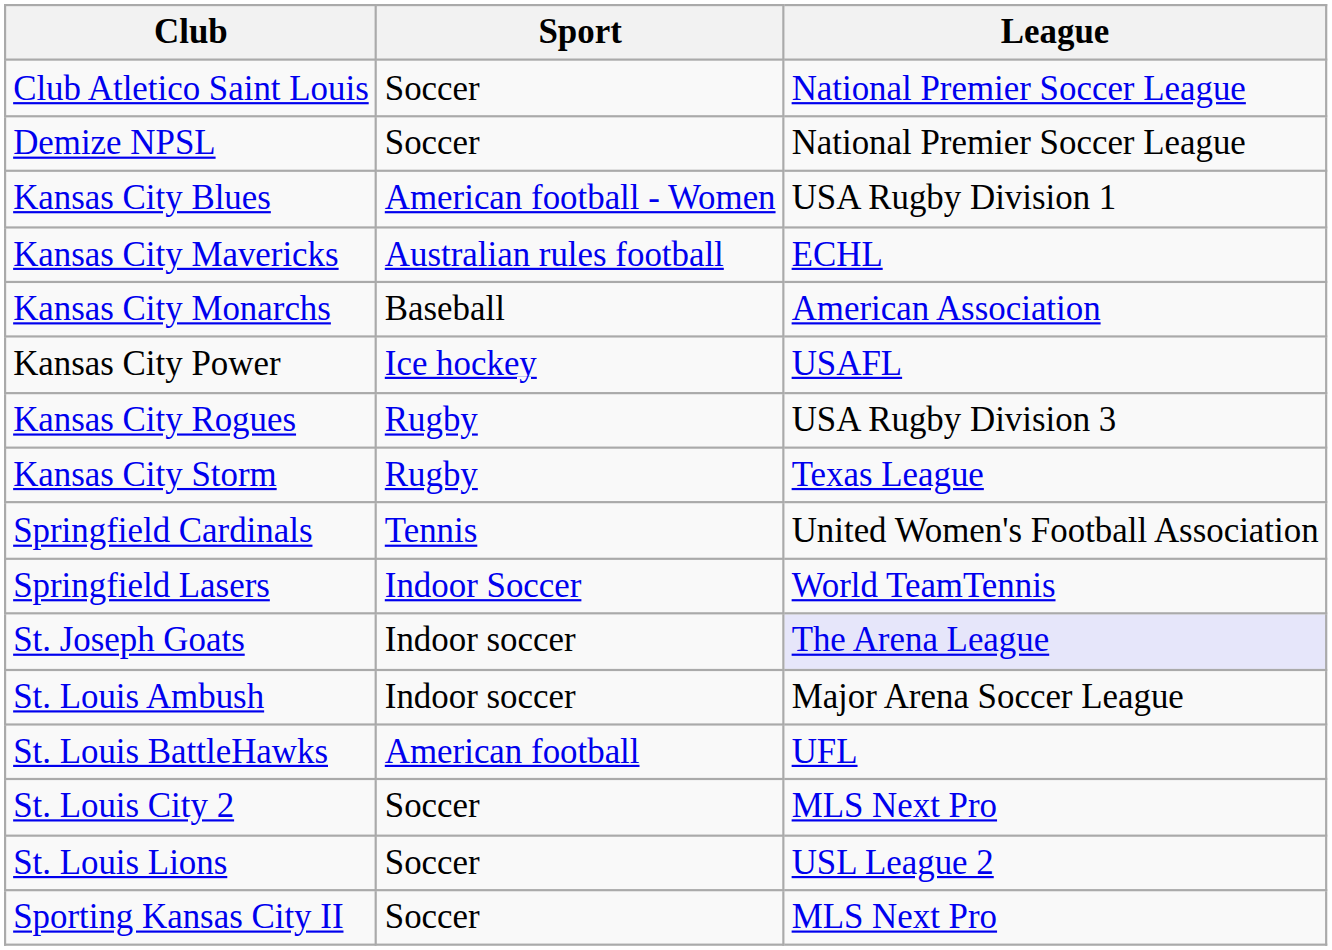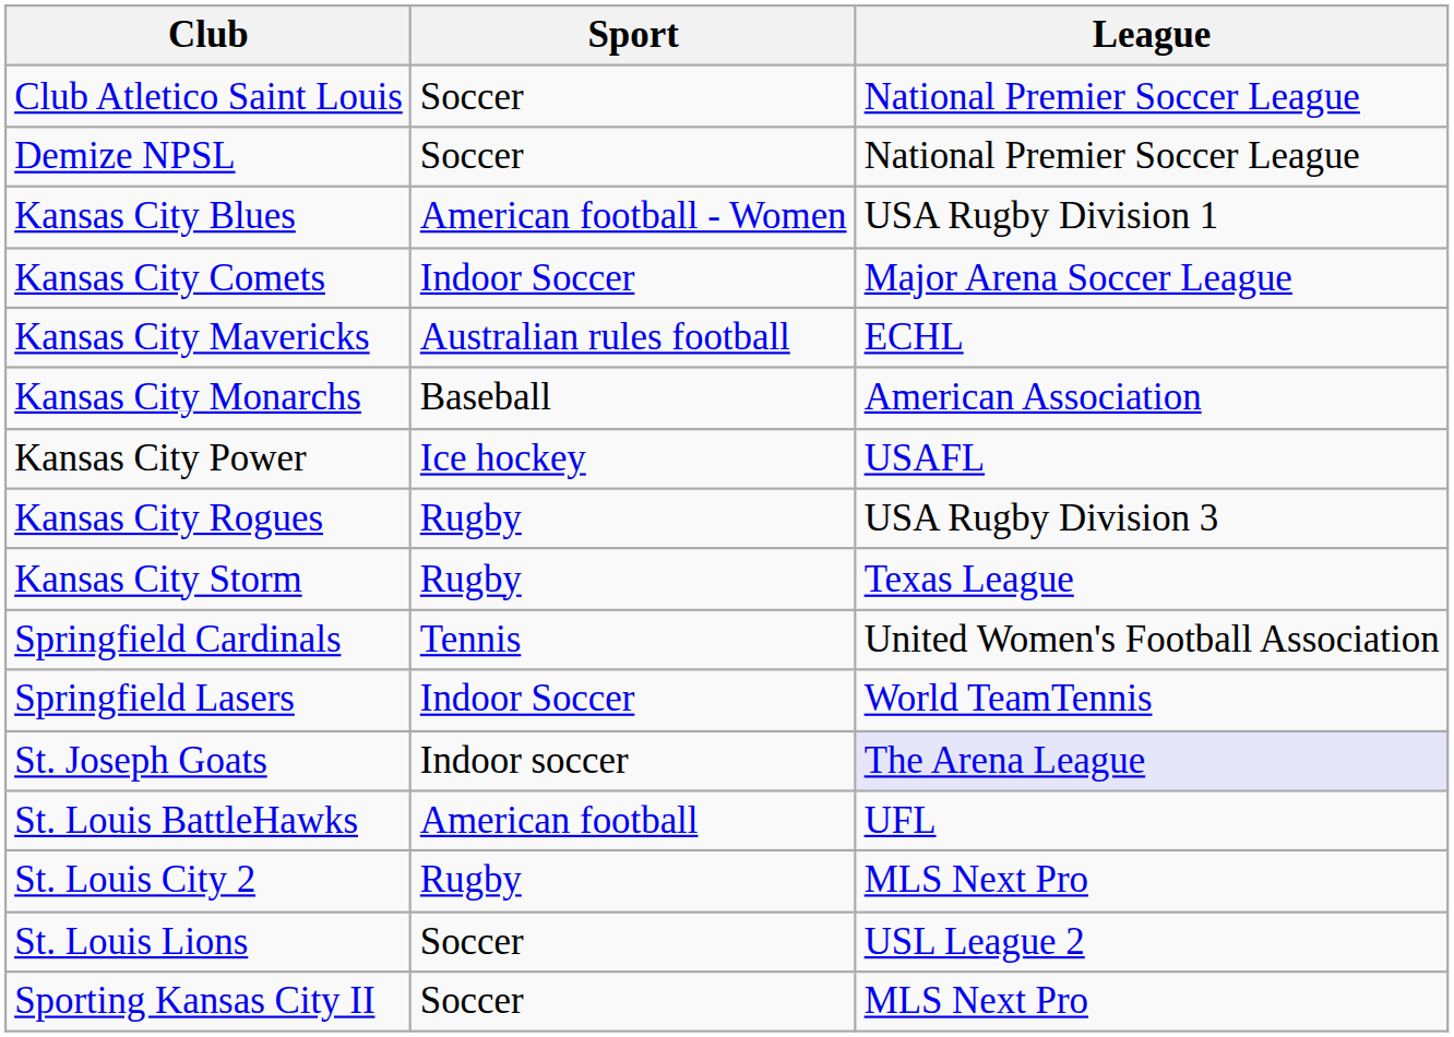 <table class="wikitable sortable">
 <tr>
 <th>Club</th>
 <th>Sport</th>
 <th>League</th>
 </tr>
 <tr>
 <td><a href='#'>Club Atletico Saint Louis</a></td>
 <td>Soccer</td>
 <td><a href='#'>National Premier Soccer League</a></td>
 </tr>
 <tr>
 <td><a href='#'>Demize NPSL</a></td>
 <td>Soccer</td>
 <td>National Premier Soccer League</td>
 </tr>
 <tr>
 <td><a href='#'>Kansas City Blues</a></td>
 <td><a href='#'>American football - Women</a></td>
 <td>USA Rugby Division 1</td>
+</tr>
+<tr>
+<td><a href='#'>Kansas City Comets</a></td>
+<td><a href='#'>Indoor Soccer</a></td>
+<td><a href='#'>Major Arena Soccer League</a></td>
 </tr>
 <tr>
 <td><a href='#'>Kansas City Mavericks</a></td>
 <td><a href='#'>Australian rules football</a></td>
 <td><a href='#'>ECHL</a></td>
 </tr>
 <tr>
 <td><a href='#'>Kansas City Monarchs</a></td>
 <td>Baseball</td>
 <td><a href='#'>American Association</a></td>
 </tr>
 <tr>
 <td>Kansas City Power</td>
 <td><a href='#'>Ice hockey</a></td>
 <td><a href='#'>USAFL</a></td>
 </tr>
 <tr>
 <td><a href='#'>Kansas City Rogues</a></td>
 <td><a href='#'>Rugby</a></td>
 <td>USA Rugby Division 3</td>
 </tr>
 <tr>
 <td><a href='#'>Kansas City Storm</a></td>
 <td><a href='#'>Rugby</a></td>
 <td><a href='#'>Texas League</a></td>
 </tr>
 <tr>
 <td><a href='#'>Springfield Cardinals</a></td>
 <td><a href='#'>Tennis</a></td>
 <td>United Women's Football Association</td>
 </tr>
 <tr>
 <td><a href='#'>Springfield Lasers</a></td>
 <td><a href='#'>Indoor Soccer</a></td>
 <td><a href='#'>World TeamTennis</a></td>
 </tr>
 <tr>
 <td><a href='#'>St. Joseph Goats</a></td>
 <td>Indoor soccer</td>
 <td style="background: lavender;"><a href='#'>The Arena League</a></td>
 </tr>
 <tr>
-<td><a href='#'>St. Louis Ambush</a></td>
-<td>Indoor soccer</td>
-<td>Major Arena Soccer League</td>
-</tr>
-<tr>
 <td><a href='#'>St. Louis BattleHawks</a></td>
 <td><a href='#'>American football</a></td>
 <td><a href='#'>UFL</a></td>
 </tr>
 <tr>
 <td><a href='#'>St. Louis City 2</a></td>
-<td>Soccer</td>
+<td><a href='#'>Rugby</a></td>
 <td><a href='#'>MLS Next Pro</a></td>
 </tr>
 <tr>
 <td><a href='#'>St. Louis Lions</a></td>
 <td>Soccer</td>
 <td><a href='#'>USL League 2</a></td>
 </tr>
 <tr>
 <td><a href='#'>Sporting Kansas City II</a></td>
 <td>Soccer</td>
 <td><a href='#'>MLS Next Pro</a></td>
 </tr>
 </table>
